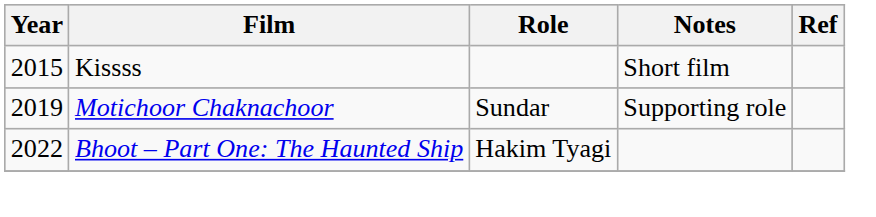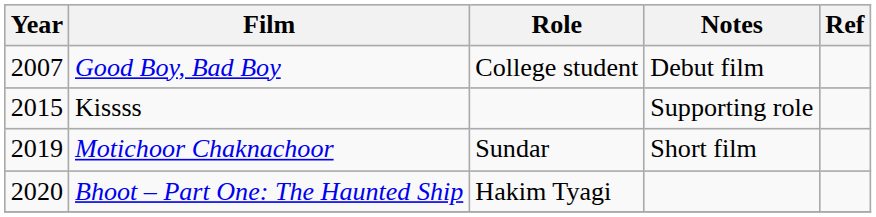 <table class="wikitable sortable">
 <tr>
 <th>Year</th>
 <th>Film</th>
 <th>Role</th>
 <th>Notes</th>
 <th>Ref</th>
 </tr>
 <tr>
+<td>2007</td>
+<td><em><a href='#'>Good Boy, Bad Boy</a></em></td>
+<td>College student</td>
+<td>Debut film</td>
+<td></td>
+</tr>
+<tr>
 <td>2015</td>
 <td>Kissss</td>
 <td></td>
-<td>Short film</td>
+<td>Supporting role</td>
 <td></td>
 </tr>
 <tr>
 <td>2019</td>
 <td><em><a href='#'>Motichoor Chaknachoor</a></em></td>
 <td>Sundar</td>
-<td>Supporting role</td>
+<td>Short film</td>
 <td></td>
 </tr>
 <tr>
-<td>2022</td>
+<td>2020</td>
 <td><em><a href='#'>Bhoot – Part One: The Haunted Ship</a></em></td>
 <td>Hakim Tyagi</td>
 <td></td>
 <td></td>
 </tr>
 <tr>
 </tr>
 </table>
